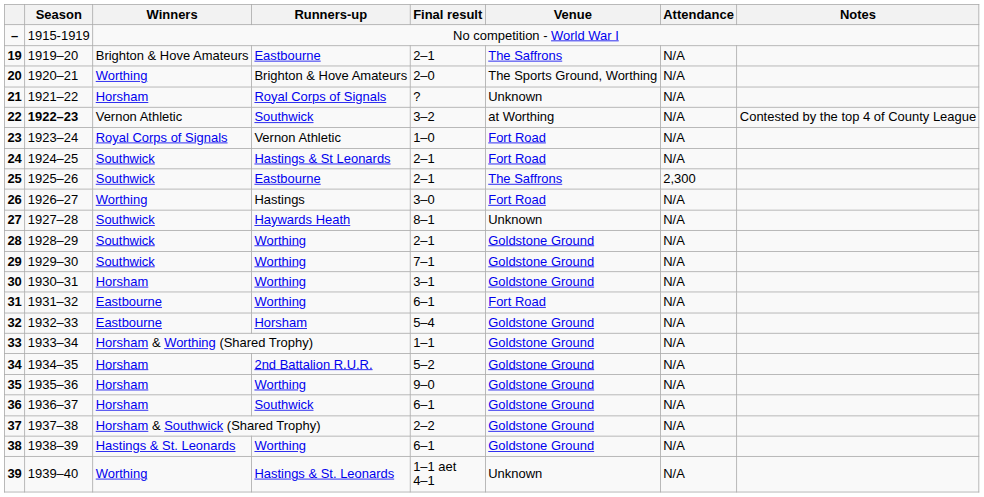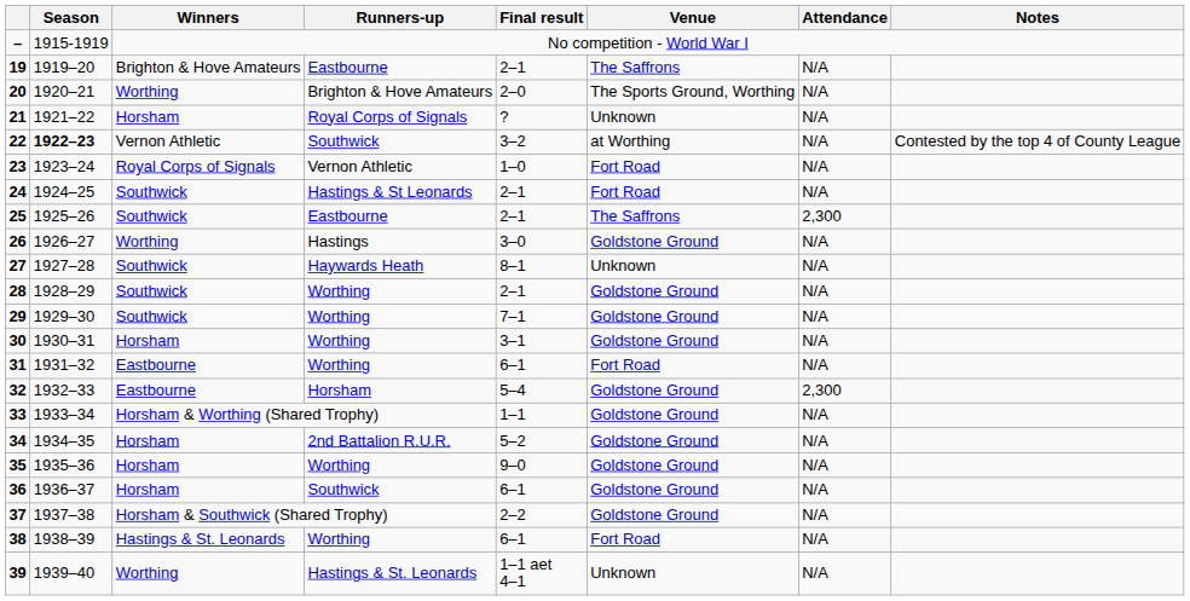 <table class=wikitable>
 <tr>
 <th></th>
 <th>Season</th>
 <th>Winners</th>
 <th>Runners-up</th>
 <th>Final result</th>
 <th>Venue</th>
 <th>Attendance</th>
 <th>Notes</th>
 </tr>
 <tr>
 <td align=center><strong>–</strong></td>
 <td>1915-1919</td>
 <td align=center colspan=6>No competition - <a href='#'>World War I</a></td>
 </tr>
 <tr>
 <td><strong>19</strong></td>
 <td>1919–20</td>
 <td>Brighton & Hove Amateurs</td>
 <td><a href='#'>Eastbourne</a></td>
 <td>2–1</td>
 <td><a href='#'>The Saffrons</a></td>
 <td>N/A</td>
 <td></td>
 </tr>
 <tr>
 <td><strong>20</strong></td>
 <td>1920–21</td>
 <td><a href='#'>Worthing</a></td>
 <td>Brighton & Hove Amateurs</td>
 <td>2–0</td>
 <td>The Sports Ground, Worthing</td>
 <td>N/A</td>
 <td></td>
 </tr>
 <tr>
 <td><strong>21</strong></td>
 <td>1921–22</td>
 <td><a href='#'>Horsham</a></td>
 <td><a href='#'>Royal Corps of Signals</a></td>
 <td>?</td>
 <td>Unknown</td>
 <td>N/A</td>
 <td></td>
 </tr>
 <tr>
 <td><strong>22</strong></td>
 <td><strong>1922–23</strong></td>
 <td>Vernon Athletic</td>
 <td><a href='#'>Southwick</a></td>
 <td>3–2</td>
 <td>at Worthing</td>
 <td>N/A</td>
 <td>Contested by the top 4 of County League</td>
 </tr>
 <tr>
 <td><strong>23</strong></td>
 <td>1923–24</td>
 <td><a href='#'>Royal Corps of Signals</a></td>
 <td>Vernon Athletic</td>
 <td>1–0</td>
 <td><a href='#'>Fort Road</a></td>
 <td>N/A</td>
 <td></td>
 </tr>
 <tr>
 <td><strong>24</strong></td>
 <td>1924–25</td>
 <td><a href='#'>Southwick</a></td>
 <td><a href='#'>Hastings & St Leonards</a></td>
 <td>2–1</td>
 <td><a href='#'>Fort Road</a></td>
 <td>N/A</td>
 <td></td>
 </tr>
 <tr>
 <td><strong>25</strong></td>
 <td>1925–26</td>
 <td><a href='#'>Southwick</a></td>
 <td><a href='#'>Eastbourne</a></td>
 <td>2–1</td>
 <td><a href='#'>The Saffrons</a></td>
 <td>2,300</td>
 <td></td>
 </tr>
 <tr>
 <td><strong>26</strong></td>
 <td>1926–27</td>
 <td><a href='#'>Worthing</a></td>
 <td>Hastings</td>
 <td>3–0</td>
-<td><a href='#'>Fort Road</a></td>
+<td><a href='#'>Goldstone Ground</a></td>
 <td>N/A</td>
 <td></td>
 </tr>
 <tr>
 <td><strong>27</strong></td>
 <td>1927–28</td>
 <td><a href='#'>Southwick</a></td>
 <td><a href='#'>Haywards Heath</a></td>
 <td>8–1</td>
 <td>Unknown</td>
 <td>N/A</td>
 <td></td>
 </tr>
 <tr>
 <td><strong>28</strong></td>
 <td>1928–29</td>
 <td><a href='#'>Southwick</a></td>
 <td><a href='#'>Worthing</a></td>
 <td>2–1</td>
 <td><a href='#'>Goldstone Ground</a></td>
 <td>N/A</td>
 <td></td>
 </tr>
 <tr>
 <td><strong>29</strong></td>
 <td>1929–30</td>
 <td><a href='#'>Southwick</a></td>
 <td><a href='#'>Worthing</a></td>
 <td>7–1</td>
 <td><a href='#'>Goldstone Ground</a></td>
 <td>N/A</td>
 <td></td>
 </tr>
 <tr>
 <td><strong>30</strong></td>
 <td>1930–31</td>
 <td><a href='#'>Horsham</a></td>
 <td><a href='#'>Worthing</a></td>
 <td>3–1</td>
 <td><a href='#'>Goldstone Ground</a></td>
 <td>N/A</td>
 <td></td>
 </tr>
 <tr>
 <td><strong>31</strong></td>
 <td>1931–32</td>
 <td><a href='#'>Eastbourne</a></td>
 <td><a href='#'>Worthing</a></td>
 <td>6–1</td>
 <td><a href='#'>Fort Road</a></td>
 <td>N/A</td>
 <td></td>
 </tr>
 <tr>
 <td><strong>32</strong></td>
 <td>1932–33</td>
 <td><a href='#'>Eastbourne</a></td>
 <td><a href='#'>Horsham</a></td>
 <td>5–4</td>
 <td><a href='#'>Goldstone Ground</a></td>
-<td>N/A</td>
+<td>2,300</td>
 <td></td>
 </tr>
 <tr>
 <td><strong>33</strong></td>
 <td>1933–34</td>
 <td colspan=2><a href='#'>Horsham</a> & <a href='#'>Worthing</a> (Shared Trophy)</td>
 <td>1–1</td>
 <td><a href='#'>Goldstone Ground</a></td>
 <td>N/A</td>
 <td></td>
 </tr>
 <tr>
 <td><strong>34</strong></td>
 <td>1934–35</td>
 <td><a href='#'>Horsham</a></td>
 <td><a href='#'>2nd Battalion R.U.R.</a></td>
 <td>5–2</td>
 <td><a href='#'>Goldstone Ground</a></td>
 <td>N/A</td>
 <td></td>
 </tr>
 <tr>
 <td><strong>35</strong></td>
 <td>1935–36</td>
 <td><a href='#'>Horsham</a></td>
 <td><a href='#'>Worthing</a></td>
 <td>9–0</td>
 <td><a href='#'>Goldstone Ground</a></td>
 <td>N/A</td>
 <td></td>
 </tr>
 <tr>
 <td><strong>36</strong></td>
 <td>1936–37</td>
 <td><a href='#'>Horsham</a></td>
 <td><a href='#'>Southwick</a></td>
 <td>6–1</td>
 <td><a href='#'>Goldstone Ground</a></td>
 <td>N/A</td>
 <td></td>
 </tr>
 <tr>
 <td><strong>37</strong></td>
 <td>1937–38</td>
 <td colspan=2><a href='#'>Horsham</a> & <a href='#'>Southwick</a> (Shared Trophy)</td>
 <td>2–2</td>
 <td><a href='#'>Goldstone Ground</a></td>
 <td>N/A</td>
 <td></td>
 </tr>
 <tr>
 <td><strong>38</strong></td>
 <td>1938–39</td>
 <td><a href='#'>Hastings & St. Leonards</a></td>
 <td><a href='#'>Worthing</a></td>
 <td>6–1</td>
-<td><a href='#'>Goldstone Ground</a></td>
+<td><a href='#'>Fort Road</a></td>
 <td>N/A</td>
 <td></td>
 </tr>
 <tr>
 <td><strong>39</strong></td>
 <td>1939–40</td>
 <td><a href='#'>Worthing</a></td>
 <td><a href='#'>Hastings & St. Leonards</a></td>
 <td>1–1 aet <br>4–1</td>
 <td>Unknown</td>
 <td>N/A</td>
 <td></td>
 </tr>
 </table>
